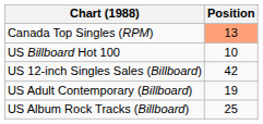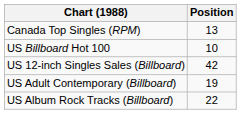 <table class="wikitable sortable">
 <tr>
 <th>Chart (1988)</th>
 <th>Position</th>
 </tr>
 <tr>
 <td>Canada Top Singles (<em>RPM</em>)</td>
-<td style="background: lightsalmon; text-align:center;">13</td>
+<td style="text-align:center;">13</td>
 </tr>
 <tr>
 <td>US <em>Billboard</em> Hot 100</td>
 <td style="text-align:center;">10</td>
 </tr>
 <tr>
 <td>US 12-inch Singles Sales (<em>Billboard</em>)</td>
 <td style="text-align:center;">42</td>
 </tr>
 <tr>
 <td>US Adult Contemporary (<em>Billboard</em>)</td>
 <td style="text-align:center;">19</td>
 </tr>
 <tr>
 <td>US Album Rock Tracks (<em>Billboard</em>)</td>
-<td style="text-align:center;">25</td>
+<td style="text-align:center;">22</td>
 </tr>
 </table>
